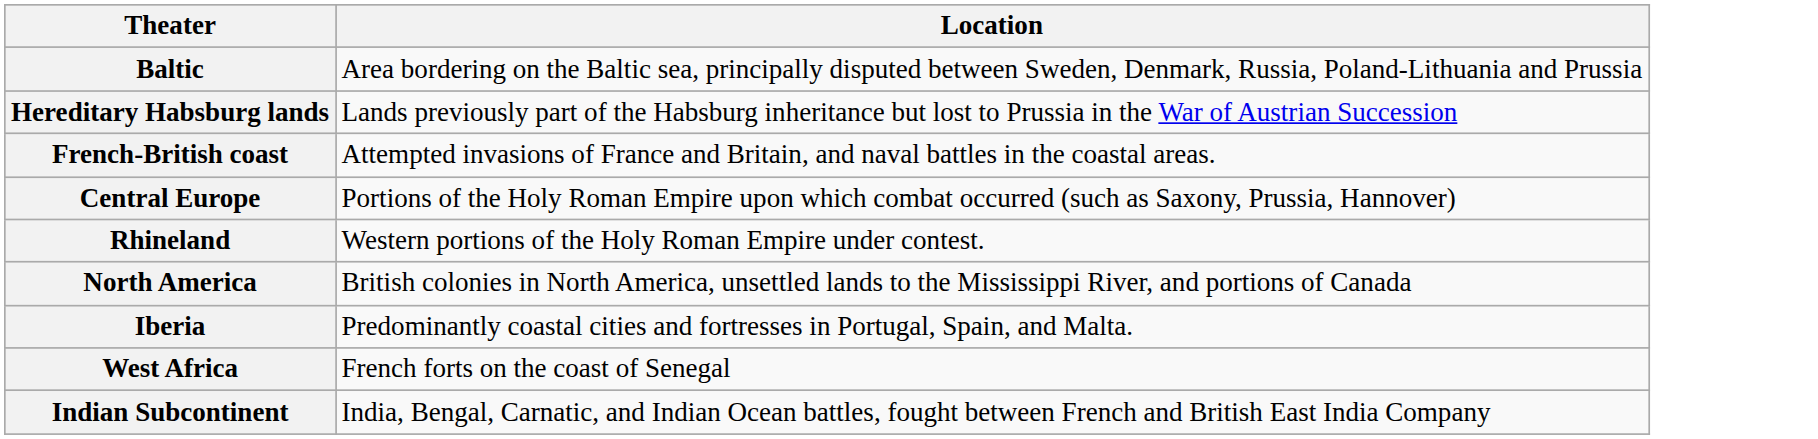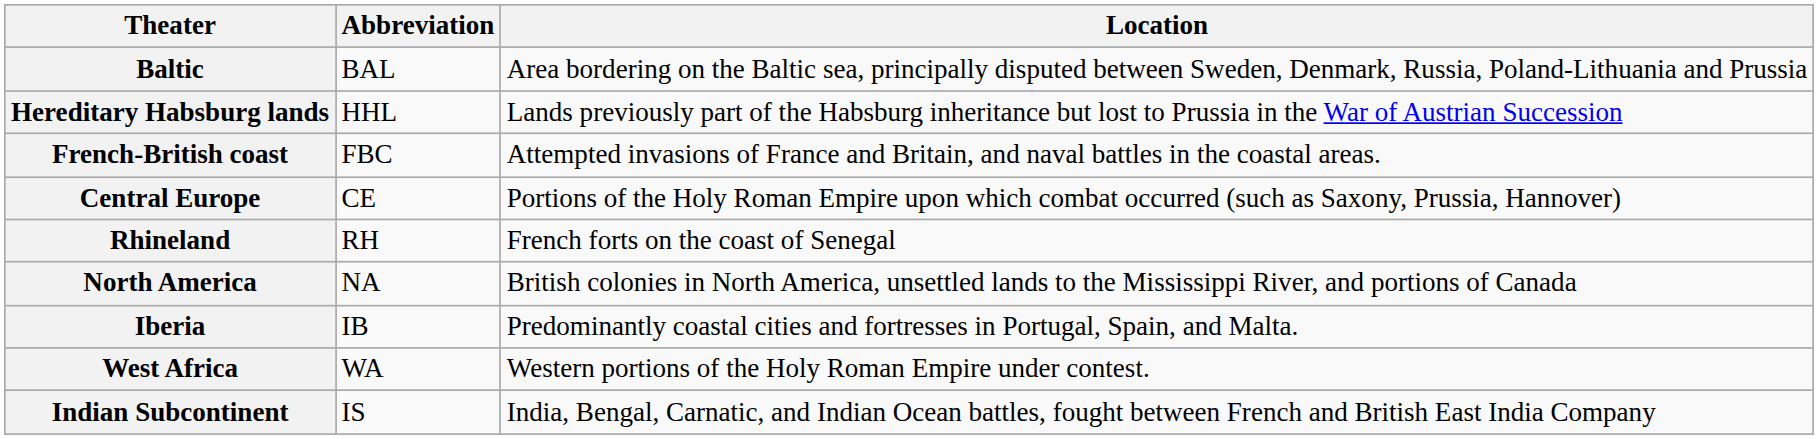 <table class="wikitable">
 <tr>
 <th>Theater</th>
+<th>Abbreviation</th>
 <th>Location</th>
 </tr>
 <tr>
 <th>Baltic</th>
+<td>BAL</td>
 <td>Area bordering on the Baltic sea, principally disputed between Sweden, Denmark, Russia, Poland-Lithuania and Prussia</td>
 </tr>
 <tr>
 <th>Hereditary Habsburg lands</th>
+<td>HHL</td>
 <td>Lands previously part of the Habsburg inheritance but lost to Prussia in the <a href='#'>War of Austrian Succession</a></td>
 </tr>
 <tr>
 <th>French-British coast</th>
+<td>FBC</td>
 <td>Attempted invasions of France and Britain, and naval battles in the coastal areas.</td>
 </tr>
 <tr>
 <th>Central Europe</th>
+<td>CE</td>
 <td>Portions of the Holy Roman Empire upon which combat occurred (such as Saxony, Prussia, Hannover)</td>
 </tr>
 <tr>
 <th>Rhineland</th>
-<td>Western portions of the Holy Roman Empire under contest.</td>
+<td>RH</td>
+<td>French forts on the coast of Senegal</td>
 </tr>
 <tr>
 <th>North America</th>
+<td>NA</td>
 <td>British colonies in North America, unsettled lands to the Mississippi River, and portions of Canada</td>
 </tr>
 <tr>
 <th>Iberia</th>
+<td>IB</td>
 <td>Predominantly coastal cities and fortresses in Portugal, Spain, and Malta.</td>
 </tr>
 <tr>
 <th>West Africa</th>
-<td>French forts on the coast of Senegal</td>
+<td>WA</td>
+<td>Western portions of the Holy Roman Empire under contest.</td>
 </tr>
 <tr>
 <th>Indian Subcontinent</th>
+<td>IS</td>
 <td>India, Bengal, Carnatic, and Indian Ocean battles, fought between French and British East India Company</td>
 </tr>
 </table>
